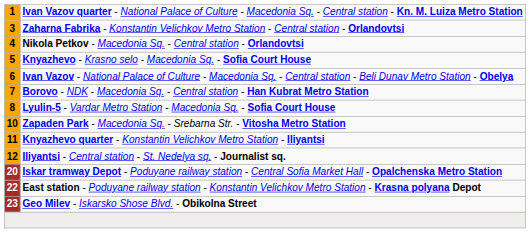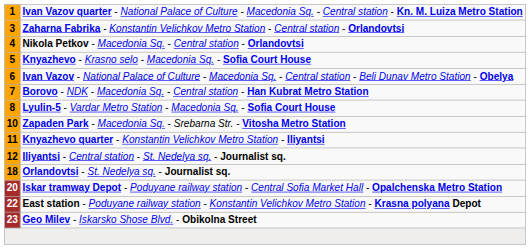 <table class=wikitable>
 <tr>
 <td style="text-align:center; color: black; background-color: orange"><strong>1</strong></td>
 <td><strong><a href='#'>Ivan Vazov quarter</a></strong> - <em><a href='#'>National Palace of Culture</a></em> - <em><a href='#'>Macedonia Sq.</a></em> - <em><a href='#'>Central station</a></em> - <strong><a href='#'>Kn. M. Luiza Metro Station</a></strong></td>
 </tr>
 <tr>
 <td style="text-align:center; color: black; background-color: orange"><strong>3</strong></td>
 <td><strong><a href='#'>Zaharna Fabrika</a></strong> - <em><a href='#'>Konstantin Velichkov Metro Station</a></em> - <em><a href='#'>Central station</a></em> - <strong><a href='#'>Orlandovtsi</a></strong></td>
 </tr>
 <tr>
 <td style="text-align:center; color: black; background-color: orange"><strong>4</strong></td>
 <td><strong>Nikola Petkov</strong> - <em><a href='#'>Macedonia Sq.</a></em> - <em><a href='#'>Central station</a></em> - <strong><a href='#'>Orlandovtsi</a></strong></td>
 </tr>
 <tr>
 <td style="text-align:center; color: black; background-color: orange"><strong>5</strong></td>
 <td><strong><a href='#'>Knyazhevo</a></strong> - <em><a href='#'>Krasno selo</a></em> - <em><a href='#'>Macedonia Sq.</a></em> - <strong><a href='#'>Sofia Court House</a></strong></td>
 </tr>
 <tr>
 <td style="text-align:center; color: black; background-color: orange"><strong>6</strong></td>
 <td><strong><a href='#'>Ivan Vazov</a></strong> - <em><a href='#'>National Palace of Culture</a></em> - <em><a href='#'>Macedonia Sq.</a></em> - <em><a href='#'>Central station</a></em> - <em><a href='#'>Beli Dunav Metro Station</a></em> - <strong><a href='#'>Obelya</a></strong></td>
 </tr>
 <tr>
 <td style="text-align:center; color: black; background-color: orange"><strong>7</strong></td>
 <td><strong><a href='#'>Borovo</a></strong> - <em><a href='#'>NDK</a></em> - <em><a href='#'>Macedonia Sq.</a></em> - <em><a href='#'>Central station</a></em> - <strong><a href='#'>Han Kubrat Metro Station</a></strong></td>
 </tr>
 <tr>
 <td style="text-align:center; color: black; background-color: orange"><strong>8</strong></td>
 <td><strong><a href='#'>Lyulin-5</a></strong> - <em><a href='#'>Vardar Metro Station</a></em> - <em><a href='#'>Macedonia Sq.</a></em> - <strong><a href='#'>Sofia Court House</a></strong></td>
 </tr>
 <tr>
 <td style="text-align:center; color: black; background-color: orange"><strong>10</strong></td>
 <td><strong><a href='#'>Zapaden Park</a></strong> - <em><a href='#'>Macedonia Sq.</a></em> - <em>Srebarna Str.</em> - <strong><a href='#'>Vitosha Metro Station</a></strong></td>
 </tr>
 <tr>
 <td style="text-align:center; color: black; background-color: orange"><strong>11</strong></td>
 <td><strong><a href='#'>Knyazhevo quarter</a></strong> - <em><a href='#'>Konstantin Velichkov Metro Station</a></em> - <strong><a href='#'>Iliyantsi</a></strong></td>
 </tr>
 <tr>
 <td style="text-align:center; color: black; background-color: orange"><strong>12</strong></td>
 <td><strong><a href='#'>Iliyantsi</a></strong> - <em><a href='#'>Central station</a></em> - <em><a href='#'>St. Nedelya sq.</a></em> - <strong>Journalist sq.</strong></td>
 </tr>
 <tr>
+<td style="text-align:center; color: black; background-color: orange"><strong>18</strong></td>
+<td><strong><a href='#'>Orlandovtsi</a></strong> - <em><a href='#'>St. Nedelya sq.</a></em> - <strong>Journalist sq.</strong></td>
+</tr>
+<tr>
 <td style="text-align:center; color: white; background-color: brown"><strong>20</strong></td>
 <td><strong><a href='#'>Iskar tramway Depot</a></strong> - <em><a href='#'>Poduyane railway station</a></em> - <em><a href='#'>Central Sofia Market Hall</a></em> - <strong><a href='#'>Opalchenska Metro Station</a></strong></td>
 </tr>
 <tr>
 <td style="text-align:center; color: white; background-color: brown"><strong>22</strong></td>
 <td><strong>East station</strong> - <em><a href='#'>Poduyane railway station</a></em> - <em><a href='#'>Konstantin Velichkov Metro Station</a></em> - <strong><a href='#'>Krasna polyana</a> Depot</strong></td>
 </tr>
 <tr>
 <td style="text-align:center; color: white; background-color: brown"><strong>23</strong></td>
 <td><strong><a href='#'>Geo Milev</a></strong> - <em><a href='#'>Iskarsko Shose Blvd.</a></em> - <strong>Obikolna Street</strong></td>
 </tr>
 <tr>
 <td colspan=2; style="text-align:left; background-color:#EFEEEC"><br></td>
 </tr>
 </table>
